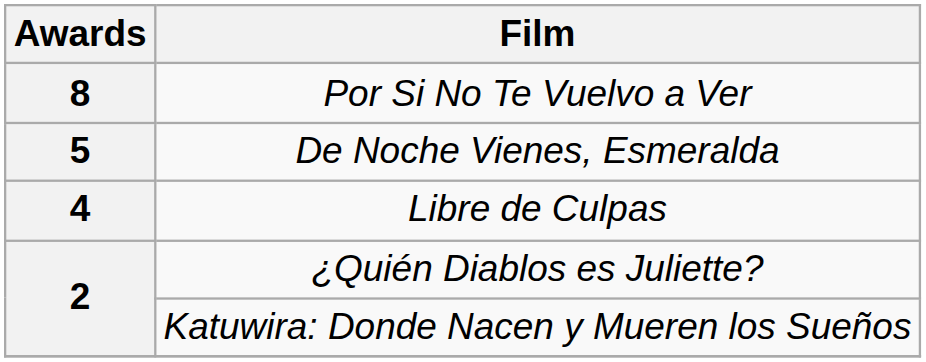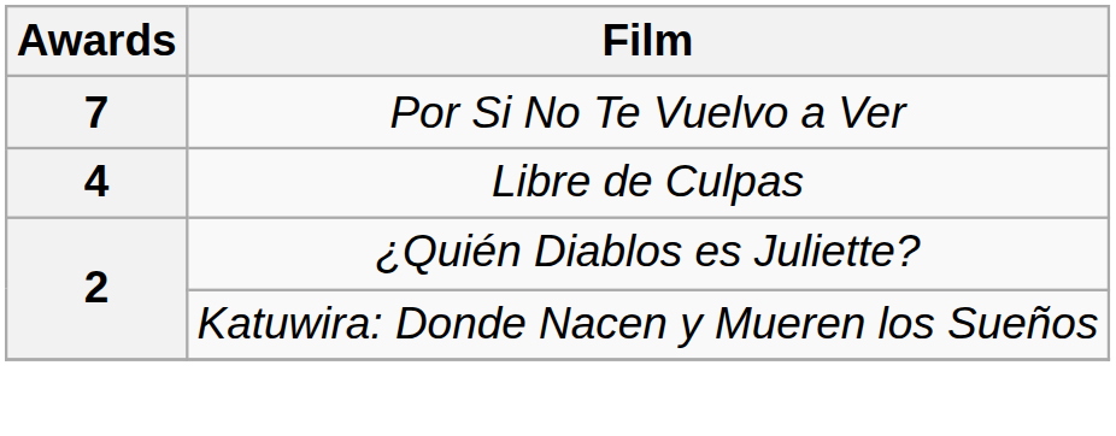 <table class="wikitable plainrowheaders" style="text-align:center;">
 <tr>
 <th scope="col" width="55">Awards</th>
 <th scope="col" align="center">Film</th>
 </tr>
 <tr>
-<th scope=row rowspan=1 style="text-align:center">8</th>
+<th scope=row rowspan=1 style="text-align:center">7</th>
 <td><em>Por Si No Te Vuelvo a Ver</em></td>
-</tr>
-<tr>
-<th scope=row rowspan=1 style="text-align:center">5</th>
-<td><em>De Noche Vienes, Esmeralda</em></td>
 </tr>
 <tr>
 <th scope=row rowspan=1 style="text-align:center">4</th>
 <td><em>Libre de Culpas</em></td>
 </tr>
 <tr>
 <th scope=row rowspan=2 style="text-align:center">2</th>
 <td><em>¿Quién Diablos es Juliette?</em></td>
 </tr>
 <tr>
 <td><em>Katuwira: Donde Nacen y Mueren los Sueños</em></td>
 </tr>
 <tr>
 </tr>
 </table>
